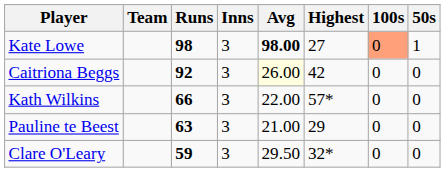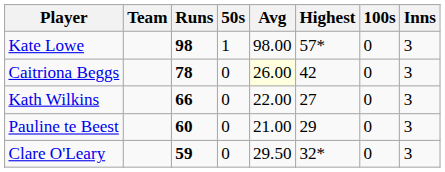 <table class="wikitable">
 <tr>
 <th>Player</th>
 <th>Team</th>
 <th>Runs</th>
-<th>Inns</th>
+<th>50s</th>
 <th>Avg</th>
 <th>Highest</th>
 <th>100s</th>
-<th>50s</th>
+<th>Inns</th>
 </tr>
 <tr>
 <td><a href='#'>Kate Lowe</a></td>
 <td></td>
 <td><strong>98</strong></td>
+<td>1</td>
+<td>98.00</td>
+<td>57*</td>
+<td>0</td>
 <td>3</td>
-<td><strong>98.00</strong></td>
-<td>27</td>
-<td style="background: lightsalmon;">0</td>
-<td>1</td>
 </tr>
 <tr>
 <td><a href='#'>Caitriona Beggs</a></td>
 <td></td>
-<td><strong>92</strong></td>
-<td>3</td>
+<td><strong>78</strong></td>
+<td>0</td>
 <td style="background: lightyellow;">26.00</td>
 <td>42</td>
 <td>0</td>
-<td>0</td>
+<td>3</td>
 </tr>
 <tr>
 <td><a href='#'>Kath Wilkins</a></td>
 <td></td>
 <td><strong>66</strong></td>
+<td>0</td>
+<td>22.00</td>
+<td>27</td>
+<td>0</td>
 <td>3</td>
-<td>22.00</td>
-<td>57*</td>
-<td>0</td>
-<td>0</td>
 </tr>
 <tr>
 <td><a href='#'>Pauline te Beest</a></td>
 <td></td>
-<td><strong>63</strong></td>
-<td>3</td>
+<td><strong>60</strong></td>
+<td>0</td>
 <td>21.00</td>
 <td>29</td>
 <td>0</td>
-<td>0</td>
+<td>3</td>
 </tr>
 <tr>
 <td><a href='#'>Clare O'Leary</a></td>
 <td></td>
 <td><strong>59</strong></td>
-<td>3</td>
+<td>0</td>
 <td>29.50</td>
 <td>32*</td>
 <td>0</td>
-<td>0</td>
+<td>3</td>
 </tr>
 </table>
